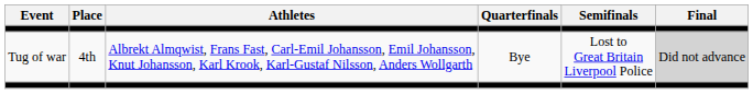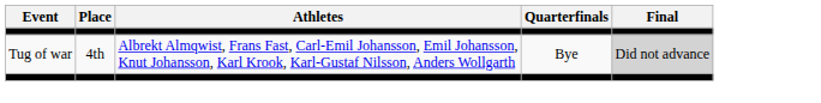 <table class=wikitable>
 <tr>
 <th>Event</th>
 <th>Place</th>
 <th>Athletes</th>
 <th>Quarterfinals</th>
-<th>Semifinals</th>
 <th>Final</th>
 </tr>
 <tr bgcolor=black>
-<td></td>
 <td></td>
 <td></td>
 <td></td>
 <td></td>
 <td></td>
 </tr>
 <tr align=center>
 <td align=left>Tug of war</td>
 <td>4th</td>
 <td align=left><a href='#'>Albrekt Almqwist</a>, <a href='#'>Frans Fast</a>, <a href='#'>Carl-Emil Johansson</a>, <a href='#'>Emil Johansson</a>, <br> <a href='#'>Knut Johansson</a>, <a href='#'>Karl Krook</a>, <a href='#'>Karl-Gustaf Nilsson</a>, <a href='#'>Anders Wollgarth</a></td>
 <td>Bye</td>
-<td>Lost to <br> <a href='#'>Great Britain</a> <br> <a href='#'>Liverpool</a> Police</td>
 <td bgcolor=lightgray>Did not advance</td>
 </tr>
 <tr bgcolor=black>
 <td></td>
 <td></td>
 <td></td>
 <td></td>
 <td></td>
-<td></td>
 </tr>
 </table>
